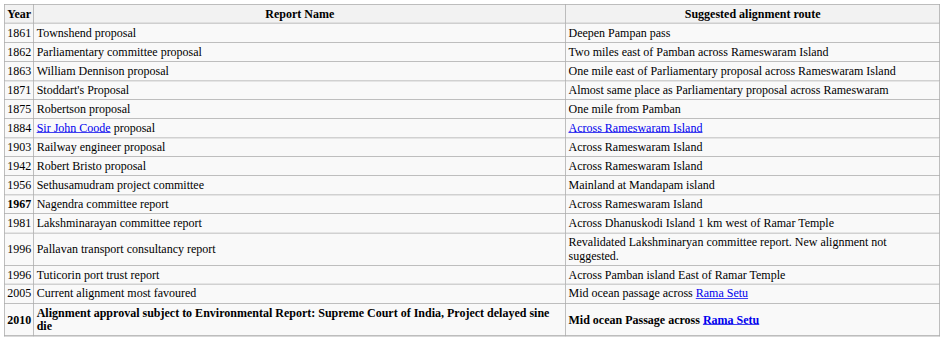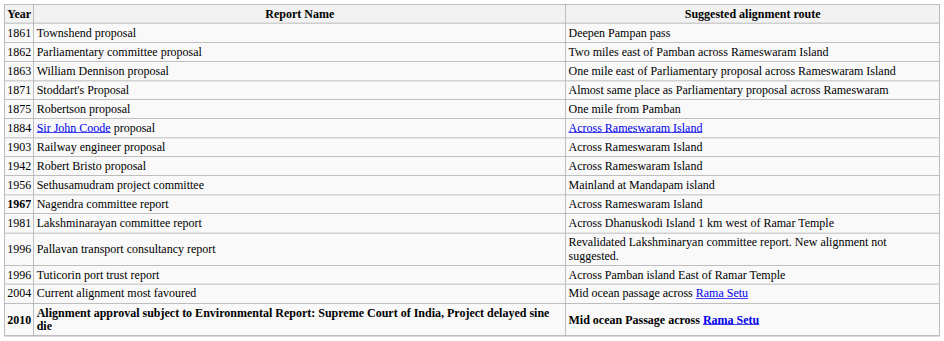 <table class="wikitable">
 <tr>
 <th>Year</th>
 <th>Report Name</th>
 <th>Suggested alignment route</th>
 </tr>
 <tr>
 <td>1861</td>
 <td>Townshend proposal</td>
 <td>Deepen Pampan pass</td>
 </tr>
 <tr>
 <td>1862</td>
 <td>Parliamentary committee proposal</td>
 <td>Two miles east of Pamban across Rameswaram Island</td>
 </tr>
 <tr>
 <td>1863</td>
 <td>William Dennison proposal</td>
 <td>One mile east of Parliamentary proposal across Rameswaram Island</td>
 </tr>
 <tr>
 <td>1871</td>
 <td>Stoddart's Proposal</td>
 <td>Almost same place as Parliamentary proposal across Rameswaram</td>
 </tr>
 <tr>
 <td>1875</td>
 <td>Robertson proposal</td>
 <td>One mile from Pamban</td>
 </tr>
 <tr>
 <td>1884</td>
 <td><a href='#'>Sir John Coode</a> proposal</td>
 <td><a href='#'>Across Rameswaram Island</a></td>
 </tr>
 <tr>
 <td>1903</td>
 <td>Railway engineer proposal</td>
 <td>Across Rameswaram Island</td>
 </tr>
 <tr>
 <td>1942</td>
 <td>Robert Bristo proposal</td>
 <td>Across Rameswaram Island</td>
 </tr>
 <tr>
 <td>1956</td>
 <td>Sethusamudram project committee</td>
 <td>Mainland at Mandapam island</td>
 </tr>
 <tr>
 <td><strong>1967</strong></td>
 <td>Nagendra committee report</td>
 <td>Across Rameswaram Island</td>
 </tr>
 <tr>
 <td>1981</td>
 <td>Lakshminarayan committee report</td>
 <td>Across Dhanuskodi Island 1 km west of Ramar Temple</td>
 </tr>
 <tr>
 <td>1996</td>
 <td>Pallavan transport consultancy report</td>
 <td>Revalidated Lakshminaryan committee report. New alignment not suggested.</td>
 </tr>
 <tr>
 <td>1996</td>
 <td>Tuticorin port trust report</td>
 <td>Across Pamban island East of Ramar Temple</td>
 </tr>
 <tr>
-<td>2005</td>
+<td>2004</td>
 <td>Current alignment most favoured</td>
 <td>Mid ocean passage across <a href='#'>Rama Setu</a></td>
 </tr>
 <tr>
 <td><strong>2010</strong></td>
 <td><strong>Alignment approval subject to Environmental Report: Supreme Court of India, Project delayed sine die</strong></td>
 <td><strong>Mid ocean Passage across <a href='#'>Rama Setu</a></strong></td>
 </tr>
 <tr>
 </tr>
 </table>
